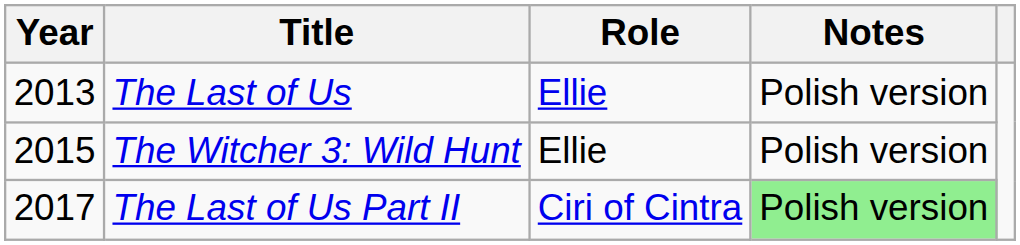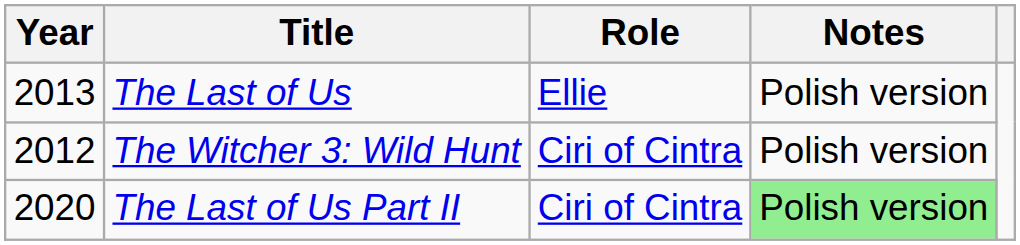 <table class="wikitable sortable">
 <tr>
 <th>Year</th>
 <th>Title</th>
 <th>Role</th>
 <th>Notes</th>
 <th class="unsortable"></th>
 </tr>
 <tr>
 <td>2013</td>
 <td><em><a href='#'>The Last of Us</a></em></td>
 <td><a href='#'>Ellie</a></td>
 <td>Polish version</td>
 <td rowspan="3"></td>
 </tr>
 <tr>
-<td>2015</td>
+<td>2012</td>
 <td><em><a href='#'>The Witcher 3: Wild Hunt</a></em></td>
-<td>Ellie</td>
+<td><a href='#'>Ciri of Cintra</a></td>
 <td>Polish version</td>
 </tr>
 <tr>
-<td>2017</td>
+<td>2020</td>
 <td><em><a href='#'>The Last of Us Part II</a></em></td>
 <td><a href='#'>Ciri of Cintra</a></td>
 <td style="background: lightgreen;">Polish version</td>
 </tr>
 </table>
